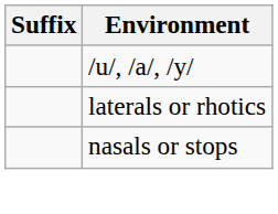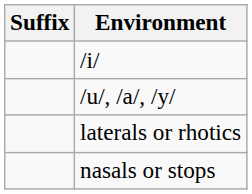 <table class="wikitable">
 <tr>
 <th>Suffix</th>
 <th>Environment</th>
+</tr>
+<tr>
+<td></td>
+<td>/i/</td>
 </tr>
 <tr>
 <td></td>
 <td>/u/, /a/, /y/</td>
 </tr>
 <tr>
 <td></td>
 <td>laterals or rhotics</td>
 </tr>
 <tr>
 <td></td>
 <td>nasals or stops</td>
 </tr>
 </table>
